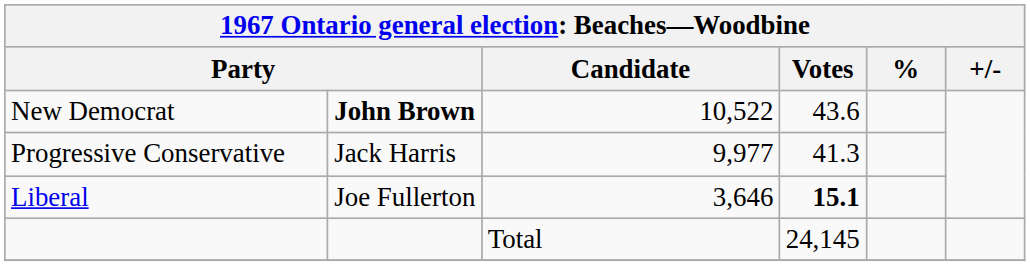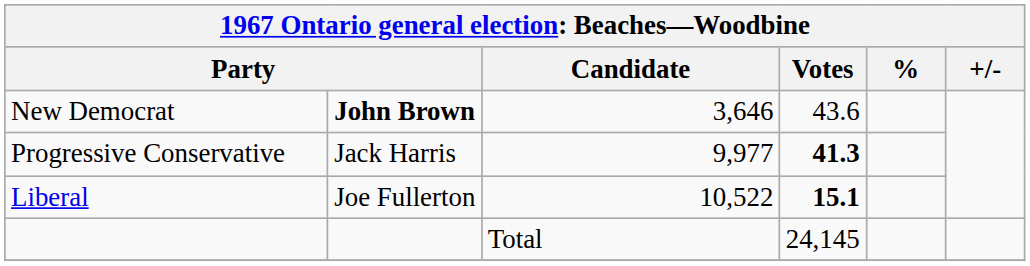 <table class="wikitable">
 <tr>
 <th colspan="6"><a href='#'>1967 Ontario general election</a>: <strong>Beaches—Woodbine</strong></th>
 </tr>
 <tr>
 <th colspan="2" style="width: 200px">Party</th>
 <th style="width: 170px">Candidate</th>
 <th style="width: 40px">Votes</th>
 <th style="width: 40px">%</th>
 <th style="width: 40px">+/-</th>
 </tr>
 <tr>
 <td style="width: 185px">New Democrat</td>
 <td><strong>John Brown</strong></td>
-<td align=right>10,522</td>
+<td align=right>3,646</td>
 <td align=right>43.6</td>
 <td align=right></td>
 </tr>
 <tr>
 <td style="width: 185px">Progressive Conservative</td>
 <td>Jack Harris</td>
 <td align=right>9,977</td>
-<td align=right>41.3</td>
+<td align=right><strong>41.3</strong></td>
 <td align=right></td>
 </tr>
 <tr>
 <td style="width: 185px"><a href='#'>Liberal</a></td>
 <td>Joe Fullerton</td>
-<td align=right>3,646</td>
+<td align=right>10,522</td>
 <td align=right><strong>15.1</strong></td>
 <td align=right></td>
 </tr>
 <tr>
 <td></td>
 <td></td>
 <td>Total</td>
 <td align=right>24,145</td>
 <td></td>
 <td></td>
 </tr>
 <tr>
 </tr>
 </table>
